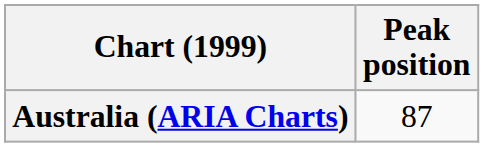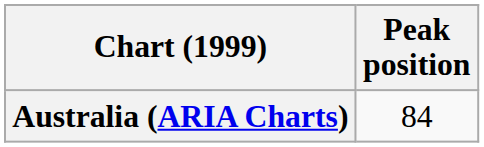 <table class="wikitable sortable plainrowheaders" style="text-align:center">
 <tr>
 <th scope="col">Chart (1999)</th>
 <th scope="col">Peak<br>position</th>
 </tr>
 <tr>
 <th scope="row">Australia (<a href='#'>ARIA Charts</a>)</th>
-<td>87</td>
+<td>84</td>
 </tr>
 </table>
